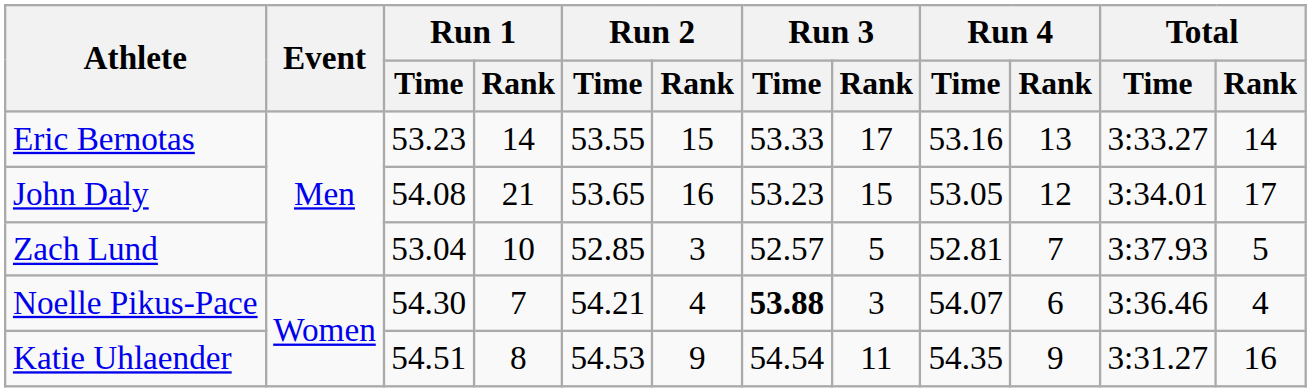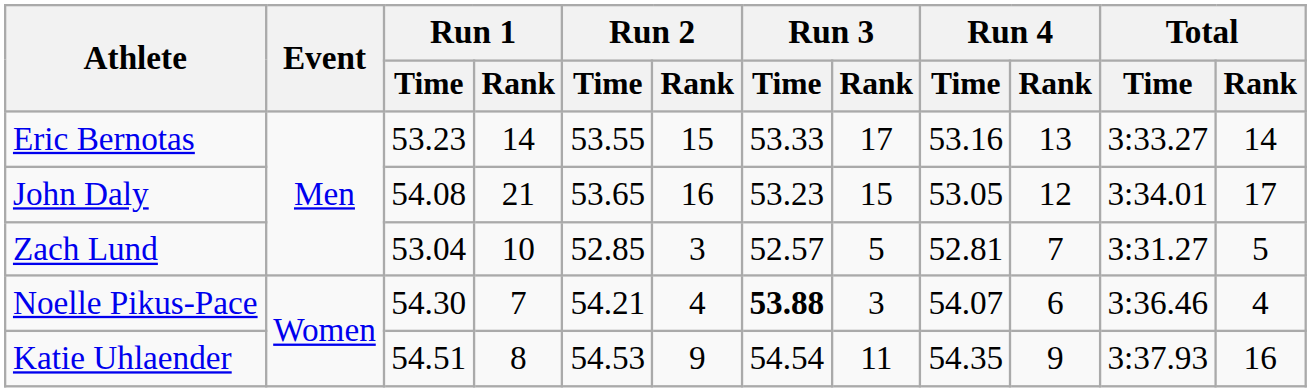 <table class=wikitable style=font-size:90%;text-align:center>
 <tr>
 <th rowspan=2>Athlete</th>
 <th rowspan=2>Event</th>
 <th colspan=2>Run 1</th>
 <th colspan=2>Run 2</th>
 <th colspan=2>Run 3</th>
 <th colspan=2>Run 4</th>
 <th colspan=2>Total</th>
 </tr>
 <tr style=font-size:95%>
 <th>Time</th>
 <th>Rank</th>
 <th>Time</th>
 <th>Rank</th>
 <th>Time</th>
 <th>Rank</th>
 <th>Time</th>
 <th>Rank</th>
 <th>Time</th>
 <th>Rank</th>
 </tr>
 <tr>
 <td align=left><a href='#'>Eric Bernotas</a></td>
 <td rowspan=3><a href='#'>Men</a></td>
 <td>53.23</td>
 <td>14</td>
 <td>53.55</td>
 <td>15</td>
 <td>53.33</td>
 <td>17</td>
 <td>53.16</td>
 <td>13</td>
 <td>3:33.27</td>
 <td>14</td>
 </tr>
 <tr>
 <td align=left><a href='#'>John Daly</a></td>
 <td>54.08</td>
 <td>21</td>
 <td>53.65</td>
 <td>16</td>
 <td>53.23</td>
 <td>15</td>
 <td>53.05</td>
 <td>12</td>
 <td>3:34.01</td>
 <td>17</td>
 </tr>
 <tr>
 <td align=left><a href='#'>Zach Lund</a></td>
 <td>53.04</td>
 <td>10</td>
 <td>52.85</td>
 <td>3</td>
 <td>52.57</td>
 <td>5</td>
 <td>52.81</td>
 <td>7</td>
-<td>3:37.93</td>
+<td>3:31.27</td>
 <td>5</td>
 </tr>
 <tr>
 <td align=left><a href='#'>Noelle Pikus-Pace</a></td>
 <td rowspan=2><a href='#'>Women</a></td>
 <td>54.30</td>
 <td>7</td>
 <td>54.21</td>
 <td>4</td>
 <td><strong>53.88</strong></td>
 <td>3</td>
 <td>54.07</td>
 <td>6</td>
 <td>3:36.46</td>
 <td>4</td>
 </tr>
 <tr>
 <td align=left><a href='#'>Katie Uhlaender</a></td>
 <td>54.51</td>
 <td>8</td>
 <td>54.53</td>
 <td>9</td>
 <td>54.54</td>
 <td>11</td>
 <td>54.35</td>
 <td>9</td>
-<td>3:31.27</td>
+<td>3:37.93</td>
 <td>16</td>
 </tr>
 </table>
